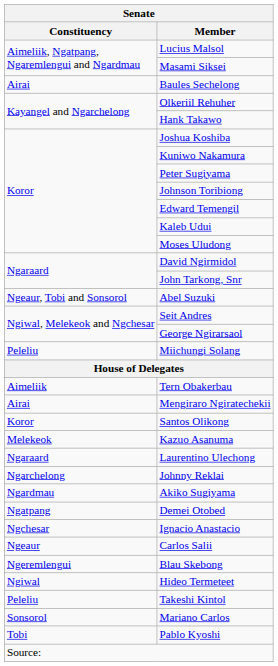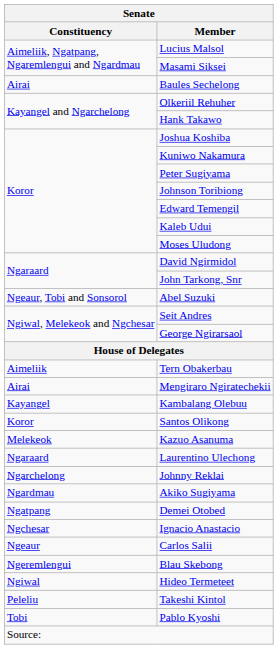 <table class=wikitable>
 <tr>
 <th colspan=2>Senate</th>
 </tr>
 <tr>
 <th>Constituency</th>
 <th>Member</th>
 </tr>
 <tr>
 <td rowspan=2><a href='#'>Aimeliik</a>, <a href='#'>Ngatpang</a>,<br><a href='#'>Ngaremlengui</a> and <a href='#'>Ngardmau</a></td>
 <td><a href='#'>Lucius Malsol</a></td>
 </tr>
 <tr>
 <td><a href='#'>Masami Siksei</a></td>
 </tr>
 <tr>
 <td><a href='#'>Airai</a></td>
 <td><a href='#'>Baules Sechelong</a></td>
 </tr>
 <tr>
 <td rowspan=2><a href='#'>Kayangel</a> and <a href='#'>Ngarchelong</a></td>
 <td><a href='#'>Olkeriil Rehuher</a></td>
 </tr>
 <tr>
 <td><a href='#'>Hank Takawo</a></td>
 </tr>
 <tr>
 <td rowspan=7><a href='#'>Koror</a></td>
 <td><a href='#'>Joshua Koshiba</a></td>
 </tr>
 <tr>
 <td><a href='#'>Kuniwo Nakamura</a></td>
 </tr>
 <tr>
 <td><a href='#'>Peter Sugiyama</a></td>
 </tr>
 <tr>
 <td><a href='#'>Johnson Toribiong</a></td>
 </tr>
 <tr>
 <td><a href='#'>Edward Temengil</a></td>
 </tr>
 <tr>
 <td><a href='#'>Kaleb Udui</a></td>
 </tr>
 <tr>
 <td><a href='#'>Moses Uludong</a></td>
 </tr>
 <tr>
 <td rowspan=2><a href='#'>Ngaraard</a></td>
 <td><a href='#'>David Ngirmidol</a></td>
 </tr>
 <tr>
 <td><a href='#'>John Tarkong, Snr</a></td>
 </tr>
 <tr>
 <td><a href='#'>Ngeaur</a>, <a href='#'>Tobi</a> and <a href='#'>Sonsorol</a></td>
 <td><a href='#'>Abel Suzuki</a></td>
 </tr>
 <tr>
 <td rowspan=2><a href='#'>Ngiwal</a>, <a href='#'>Melekeok</a> and <a href='#'>Ngchesar</a></td>
 <td><a href='#'>Seit Andres</a></td>
 </tr>
 <tr>
 <td><a href='#'>George Ngirarsaol</a></td>
 </tr>
 <tr>
-<td><a href='#'>Peleliu</a></td>
-<td><a href='#'>Miichungi Solang</a></td>
-</tr>
-<tr>
 <th colspan=2>House of Delegates</th>
 </tr>
 <tr>
 <td><a href='#'>Aimeliik</a></td>
 <td><a href='#'>Tern Obakerbau</a></td>
 </tr>
 <tr>
 <td><a href='#'>Airai</a></td>
 <td><a href='#'>Mengiraro Ngiratechekii</a></td>
+</tr>
+<tr>
+<td><a href='#'>Kayangel</a></td>
+<td><a href='#'>Kambalang Olebuu</a></td>
 </tr>
 <tr>
 <td><a href='#'>Koror</a></td>
 <td><a href='#'>Santos Olikong</a></td>
 </tr>
 <tr>
 <td><a href='#'>Melekeok</a></td>
 <td><a href='#'>Kazuo Asanuma</a></td>
 </tr>
 <tr>
 <td><a href='#'>Ngaraard</a></td>
 <td><a href='#'>Laurentino Ulechong</a></td>
 </tr>
 <tr>
 <td><a href='#'>Ngarchelong</a></td>
 <td><a href='#'>Johnny Reklai</a></td>
 </tr>
 <tr>
 <td><a href='#'>Ngardmau</a></td>
 <td><a href='#'>Akiko Sugiyama</a></td>
 </tr>
 <tr>
 <td><a href='#'>Ngatpang</a></td>
 <td><a href='#'>Demei Otobed</a></td>
 </tr>
 <tr>
 <td><a href='#'>Ngchesar</a></td>
 <td><a href='#'>Ignacio Anastacio</a></td>
 </tr>
 <tr>
 <td><a href='#'>Ngeaur</a></td>
 <td><a href='#'>Carlos Salii</a></td>
 </tr>
 <tr>
 <td><a href='#'>Ngeremlengui</a></td>
 <td><a href='#'>Blau Skebong</a></td>
 </tr>
 <tr>
 <td><a href='#'>Ngiwal</a></td>
 <td><a href='#'>Hideo Termeteet</a></td>
 </tr>
 <tr>
 <td><a href='#'>Peleliu</a></td>
 <td><a href='#'>Takeshi Kintol</a></td>
 </tr>
 <tr>
-<td><a href='#'>Sonsorol</a></td>
-<td><a href='#'>Mariano Carlos</a></td>
-</tr>
-<tr>
 <td><a href='#'>Tobi</a></td>
 <td><a href='#'>Pablo Kyoshi</a></td>
 </tr>
 <tr>
 <td colspan=2>Source: </td>
 </tr>
 </table>
